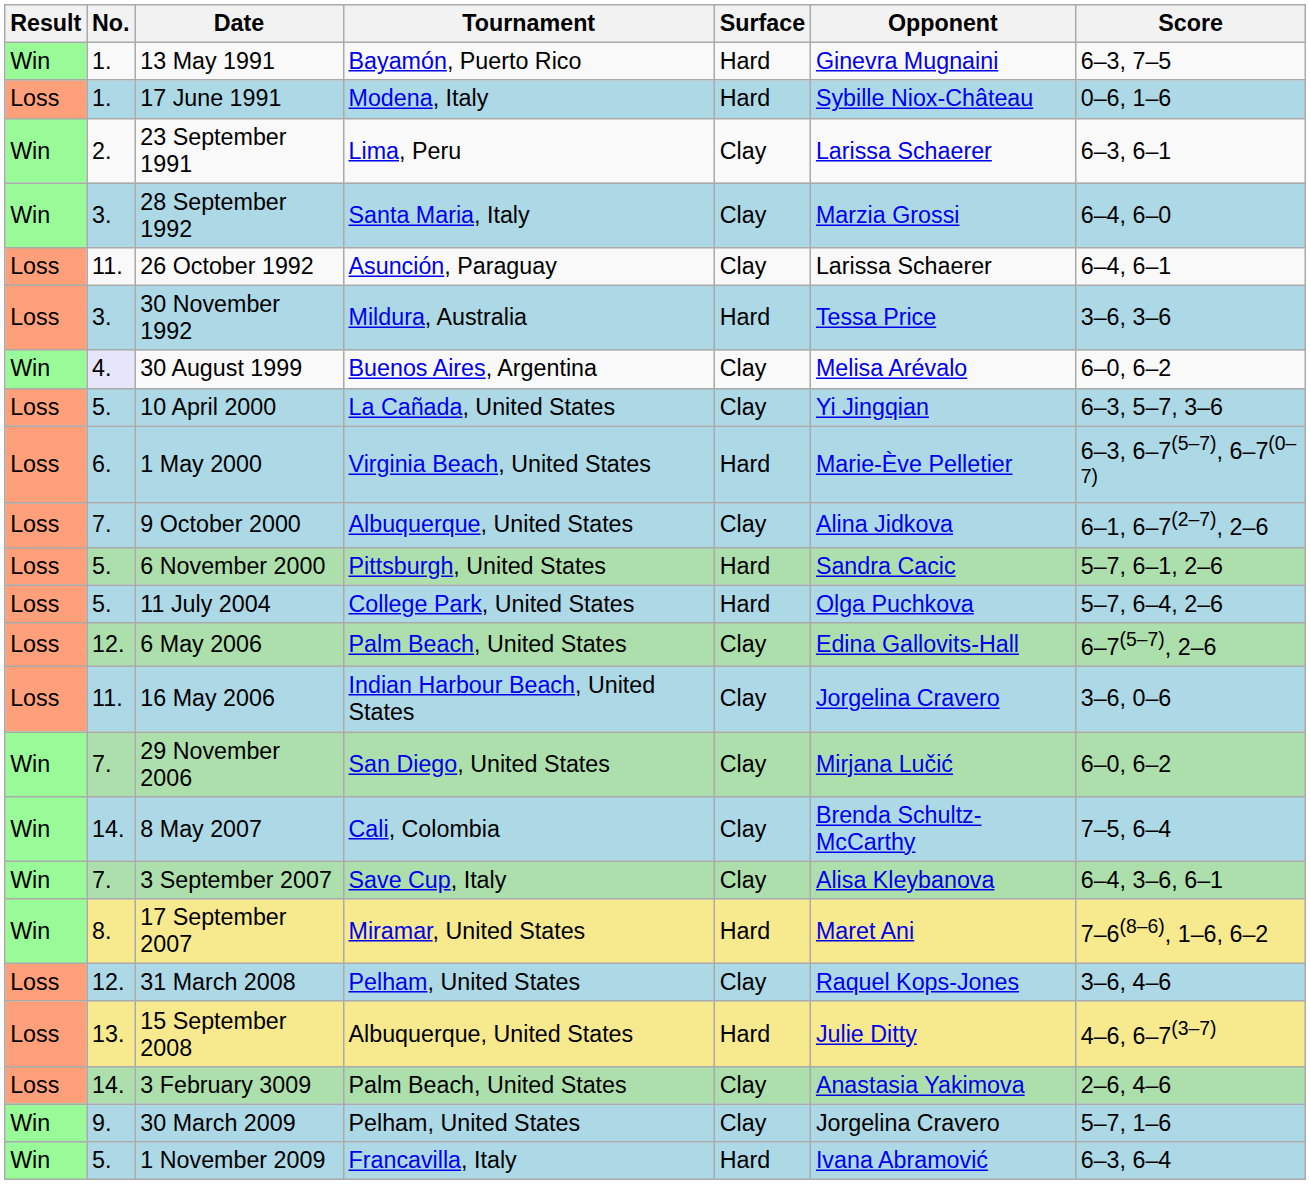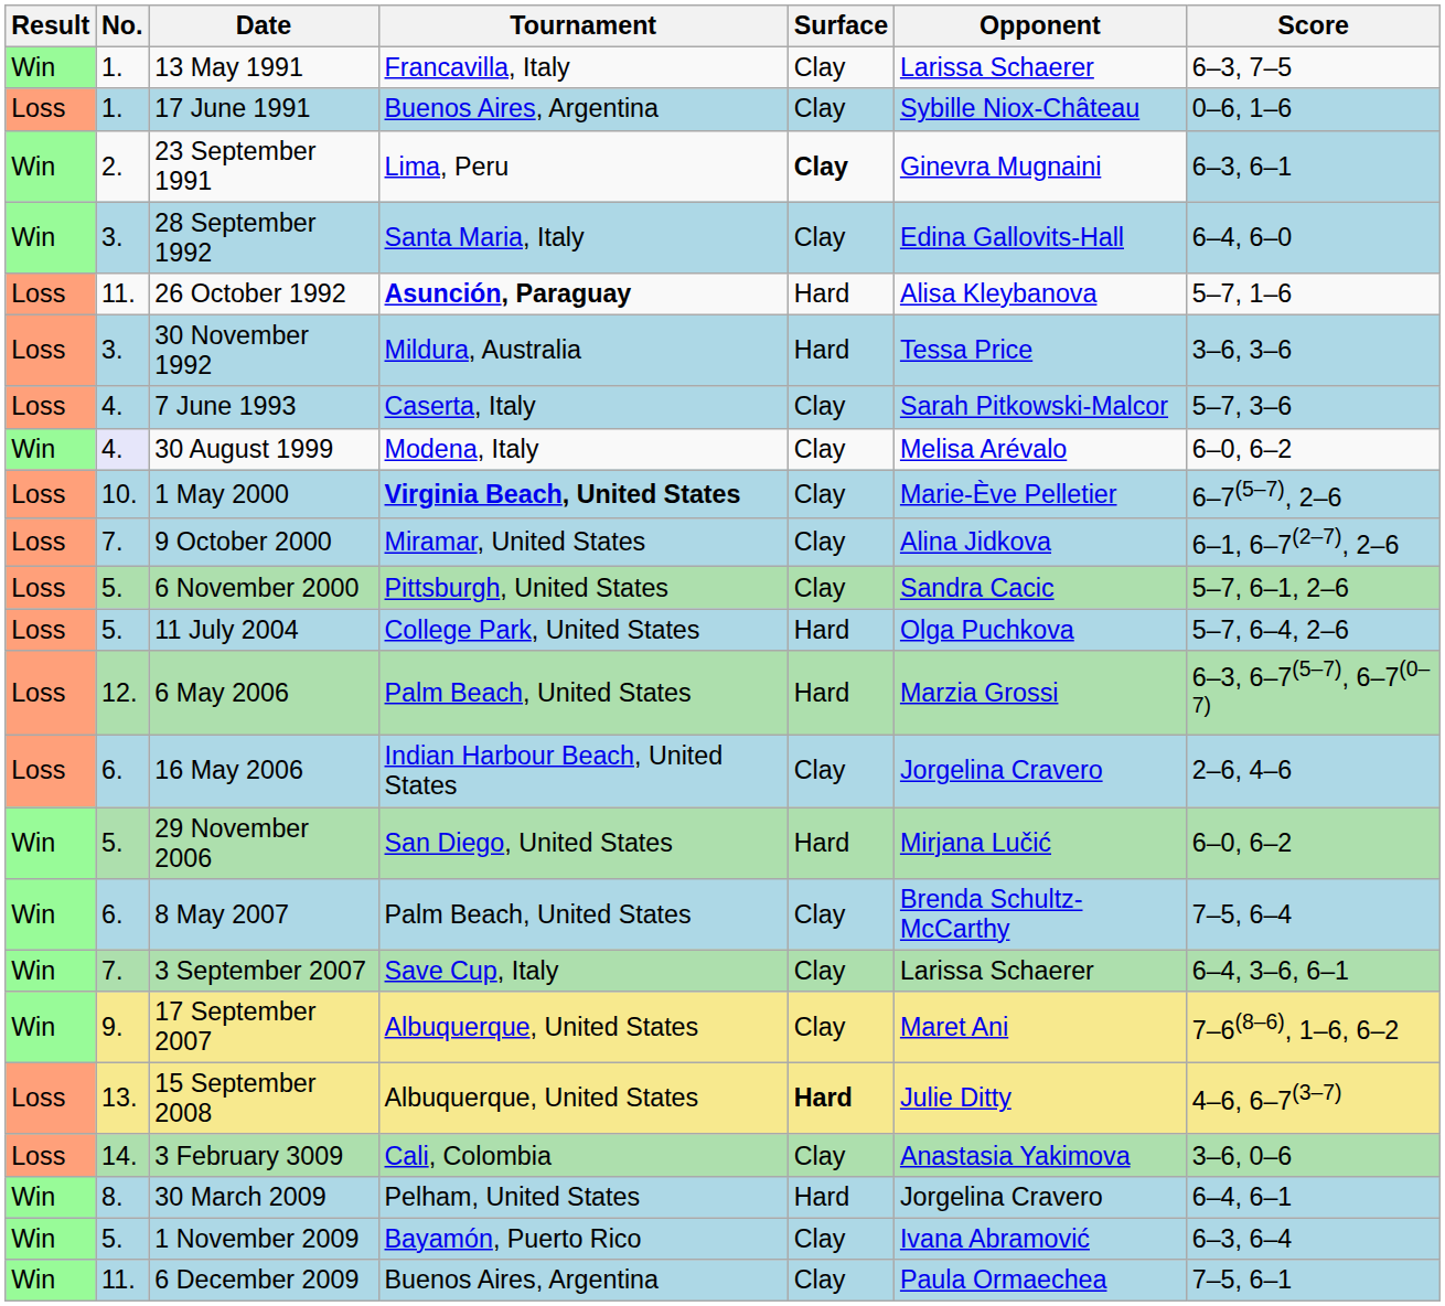 <table class="sortable wikitable" style="font-size:97%;">
 <tr>
 <th>Result</th>
 <th>No.</th>
 <th>Date</th>
 <th>Tournament</th>
 <th>Surface</th>
 <th>Opponent</th>
 <th class="unsortable">Score</th>
 </tr>
 <tr>
 <td style="background:#98fb98;">Win</td>
 <td>1.</td>
 <td>13 May 1991</td>
-<td><a href='#'>Bayamón</a>, Puerto Rico</td>
-<td>Hard</td>
-<td> <a href='#'>Ginevra Mugnaini</a></td>
+<td><a href='#'>Francavilla</a>, Italy</td>
+<td>Clay</td>
+<td> <a href='#'>Larissa Schaerer</a></td>
 <td>6–3, 7–5</td>
 </tr>
 <tr bgcolor=lightblue>
 <td style="background:#ffa07a;">Loss</td>
 <td>1.</td>
 <td>17 June 1991</td>
-<td><a href='#'>Modena</a>, Italy</td>
-<td>Hard</td>
+<td><a href='#'>Buenos Aires</a>, Argentina</td>
+<td>Clay</td>
 <td> <a href='#'>Sybille Niox-Château</a></td>
 <td>0–6, 1–6</td>
 </tr>
 <tr>
 <td style="background:#98fb98;">Win</td>
 <td>2.</td>
 <td>23 September 1991</td>
 <td><a href='#'>Lima</a>, Peru</td>
-<td>Clay</td>
-<td> <a href='#'>Larissa Schaerer</a></td>
-<td>6–3, 6–1</td>
+<td><strong>Clay</strong></td>
+<td> <a href='#'>Ginevra Mugnaini</a></td>
+<td style="background: lightblue;">6–3, 6–1</td>
 </tr>
 <tr bgcolor=lightblue>
 <td style="background:#98fb98;">Win</td>
 <td>3.</td>
 <td>28 September 1992</td>
 <td><a href='#'>Santa Maria</a>, Italy</td>
 <td>Clay</td>
-<td> <a href='#'>Marzia Grossi</a></td>
+<td> <a href='#'>Edina Gallovits-Hall</a></td>
 <td>6–4, 6–0</td>
 </tr>
 <tr>
 <td style="background:#ffa07a;">Loss</td>
 <td>11.</td>
 <td>26 October 1992</td>
-<td><a href='#'>Asunción</a>, Paraguay</td>
-<td>Clay</td>
-<td> Larissa Schaerer</td>
-<td>6–4, 6–1</td>
+<td><strong><a href='#'>Asunción</a>, Paraguay</strong></td>
+<td>Hard</td>
+<td> <a href='#'>Alisa Kleybanova</a></td>
+<td>5–7, 1–6</td>
 </tr>
 <tr bgcolor=lightblue>
 <td style="background:#ffa07a;">Loss</td>
 <td>3.</td>
 <td>30 November 1992</td>
 <td><a href='#'>Mildura</a>, Australia</td>
 <td>Hard</td>
 <td> <a href='#'>Tessa Price</a></td>
 <td>3–6, 3–6</td>
 </tr>
+<tr bgcolor=lightblue>
+<td style="background:#ffa07a;">Loss</td>
+<td>4.</td>
+<td>7 June 1993</td>
+<td><a href='#'>Caserta</a>, Italy</td>
+<td>Clay</td>
+<td> <a href='#'>Sarah Pitkowski-Malcor</a></td>
+<td>5–7, 3–6</td>
+</tr>
 <tr>
 <td style="background:#98fb98;">Win</td>
 <td style="background: lavender;">4.</td>
 <td>30 August 1999</td>
-<td><a href='#'>Buenos Aires</a>, Argentina</td>
+<td><a href='#'>Modena</a>, Italy</td>
 <td>Clay</td>
 <td> <a href='#'>Melisa Arévalo</a></td>
 <td>6–0, 6–2</td>
 </tr>
 <tr bgcolor=lightblue>
 <td style="background:#ffa07a;">Loss</td>
-<td>5.</td>
-<td>10 April 2000</td>
-<td><a href='#'>La Cañada</a>, United States</td>
+<td>10.</td>
+<td>1 May 2000</td>
+<td><strong><a href='#'>Virginia Beach</a>, United States</strong></td>
 <td>Clay</td>
-<td> <a href='#'>Yi Jingqian</a></td>
-<td>6–3, 5–7, 3–6</td>
-</tr>
-<tr bgcolor=lightblue>
-<td style="background:#ffa07a;">Loss</td>
-<td>6.</td>
-<td>1 May 2000</td>
-<td><a href='#'>Virginia Beach</a>, United States</td>
-<td>Hard</td>
 <td> <a href='#'>Marie-Ève Pelletier</a></td>
-<td>6–3, 6–7<sup>(5–7)</sup>, 6–7<sup>(0–7)</sup></td>
+<td>6–7<sup>(5–7)</sup>, 2–6</td>
 </tr>
 <tr bgcolor=lightblue>
 <td style="background:#ffa07a;">Loss</td>
 <td>7.</td>
 <td>9 October 2000</td>
-<td><a href='#'>Albuquerque</a>, United States</td>
+<td><a href='#'>Miramar</a>, United States</td>
 <td>Clay</td>
 <td> <a href='#'>Alina Jidkova</a></td>
 <td>6–1, 6–7<sup>(2–7)</sup>, 2–6</td>
 </tr>
 <tr style="background:#addfad;">
 <td style="background:#ffa07a;">Loss</td>
 <td>5.</td>
 <td>6 November 2000</td>
 <td><a href='#'>Pittsburgh</a>, United States</td>
-<td>Hard</td>
+<td>Clay</td>
 <td> <a href='#'>Sandra Cacic</a></td>
 <td>5–7, 6–1, 2–6</td>
 </tr>
 <tr bgcolor=lightblue>
 <td style="background:#ffa07a;">Loss</td>
 <td>5.</td>
 <td>11 July 2004</td>
 <td><a href='#'>College Park</a>, United States</td>
 <td>Hard</td>
 <td> <a href='#'>Olga Puchkova</a></td>
 <td>5–7, 6–4, 2–6</td>
 </tr>
 <tr bgcolor=#ADDFAD>
 <td style="background:#ffa07a;">Loss</td>
 <td>12.</td>
 <td>6 May 2006</td>
 <td><a href='#'>Palm Beach</a>, United States</td>
-<td>Clay</td>
-<td> <a href='#'>Edina Gallovits-Hall</a></td>
-<td>6–7<sup>(5–7)</sup>, 2–6</td>
+<td>Hard</td>
+<td> <a href='#'>Marzia Grossi</a></td>
+<td>6–3, 6–7<sup>(5–7)</sup>, 6–7<sup>(0–7)</sup></td>
 </tr>
 <tr bgcolor=lightblue>
 <td style="background:#ffa07a;">Loss</td>
-<td>11.</td>
+<td>6.</td>
 <td>16 May 2006</td>
 <td><a href='#'>Indian Harbour Beach</a>, United States</td>
 <td>Clay</td>
 <td> <a href='#'>Jorgelina Cravero</a></td>
-<td>3–6, 0–6</td>
+<td>2–6, 4–6</td>
 </tr>
 <tr style="background:#addfad;">
 <td style="background:#98fb98;">Win</td>
-<td>7.</td>
+<td>5.</td>
 <td>29 November 2006</td>
 <td><a href='#'>San Diego</a>, United States</td>
-<td>Clay</td>
+<td>Hard</td>
 <td> <a href='#'>Mirjana Lučić</a></td>
 <td>6–0, 6–2</td>
 </tr>
 <tr bgcolor=lightblue>
 <td style="background:#98fb98;">Win</td>
-<td>14.</td>
+<td>6.</td>
 <td>8 May 2007</td>
-<td><a href='#'>Cali</a>, Colombia</td>
+<td>Palm Beach, United States</td>
 <td>Clay</td>
 <td> <a href='#'>Brenda Schultz-McCarthy</a></td>
 <td>7–5, 6–4</td>
 </tr>
 <tr style="background:#addfad;">
 <td style="background:#98fb98;">Win</td>
 <td>7.</td>
 <td>3 September 2007</td>
 <td><a href='#'>Save Cup</a>, Italy</td>
 <td>Clay</td>
-<td> <a href='#'>Alisa Kleybanova</a></td>
+<td> Larissa Schaerer</td>
 <td>6–4, 3–6, 6–1</td>
 </tr>
 <tr bgcolor=#F7E98E>
 <td style="background:#98fb98;">Win</td>
-<td>8.</td>
+<td>9.</td>
 <td>17 September 2007</td>
-<td><a href='#'>Miramar</a>, United States</td>
-<td>Hard</td>
+<td><a href='#'>Albuquerque</a>, United States</td>
+<td>Clay</td>
 <td> <a href='#'>Maret Ani</a></td>
 <td>7–6<sup>(8–6)</sup>, 1–6, 6–2</td>
-</tr>
-<tr bgcolor=lightblue>
-<td style="background:#ffa07a;">Loss</td>
-<td>12.</td>
-<td>31 March 2008</td>
-<td><a href='#'>Pelham</a>, United States</td>
-<td>Clay</td>
-<td> <a href='#'>Raquel Kops-Jones</a></td>
-<td>3–6, 4–6</td>
 </tr>
 <tr bgcolor=#F7E98E>
 <td style="background:#ffa07a;">Loss</td>
 <td>13.</td>
 <td>15 September 2008</td>
 <td>Albuquerque, United States</td>
-<td>Hard</td>
+<td><strong>Hard</strong></td>
 <td> <a href='#'>Julie Ditty</a></td>
 <td>4–6, 6–7<sup>(3–7)</sup></td>
 </tr>
 <tr style="background:#addfad;">
 <td style="background:#ffa07a;">Loss</td>
 <td>14.</td>
 <td>3 February 3009</td>
-<td>Palm Beach, United States</td>
+<td><a href='#'>Cali</a>, Colombia</td>
 <td>Clay</td>
 <td> <a href='#'>Anastasia Yakimova</a></td>
-<td>2–6, 4–6</td>
+<td>3–6, 0–6</td>
 </tr>
 <tr bgcolor=lightblue>
 <td style="background:#98fb98;">Win</td>
-<td>9.</td>
+<td>8.</td>
 <td>30 March 2009</td>
 <td>Pelham, United States</td>
-<td>Clay</td>
+<td>Hard</td>
 <td> Jorgelina Cravero</td>
-<td>5–7, 1–6</td>
+<td>6–4, 6–1</td>
 </tr>
 <tr bgcolor=lightblue>
 <td style="background:#98fb98;">Win</td>
 <td>5.</td>
 <td>1 November 2009</td>
-<td><a href='#'>Francavilla</a>, Italy</td>
-<td>Hard</td>
+<td><a href='#'>Bayamón</a>, Puerto Rico</td>
+<td>Clay</td>
 <td> <a href='#'>Ivana Abramović</a></td>
 <td>6–3, 6–4</td>
 </tr>
+<tr bgcolor=lightblue>
+<td style="background:#98fb98;">Win</td>
+<td>11.</td>
+<td>6 December 2009</td>
+<td>Buenos Aires, Argentina</td>
+<td>Clay</td>
+<td> <a href='#'>Paula Ormaechea</a></td>
+<td>7–5, 6–1</td>
+</tr>
 </table>
